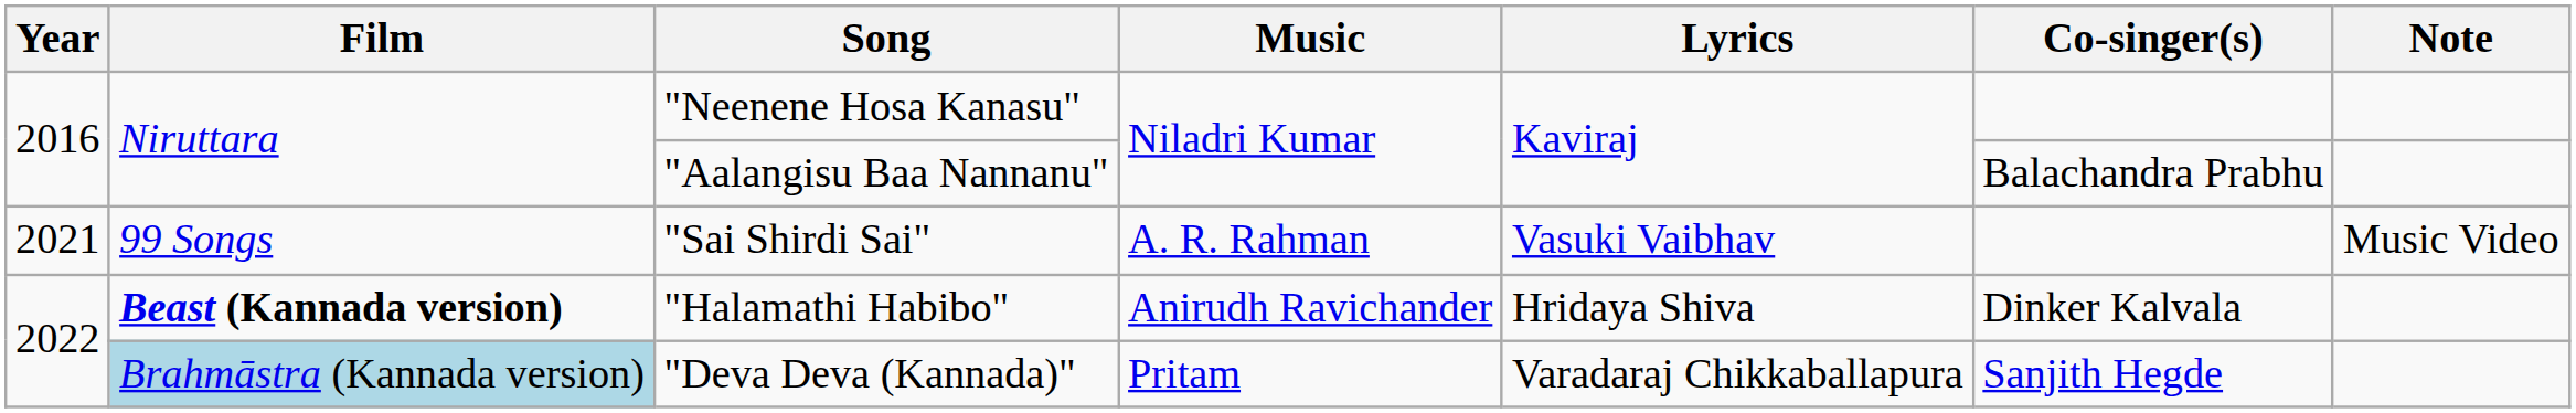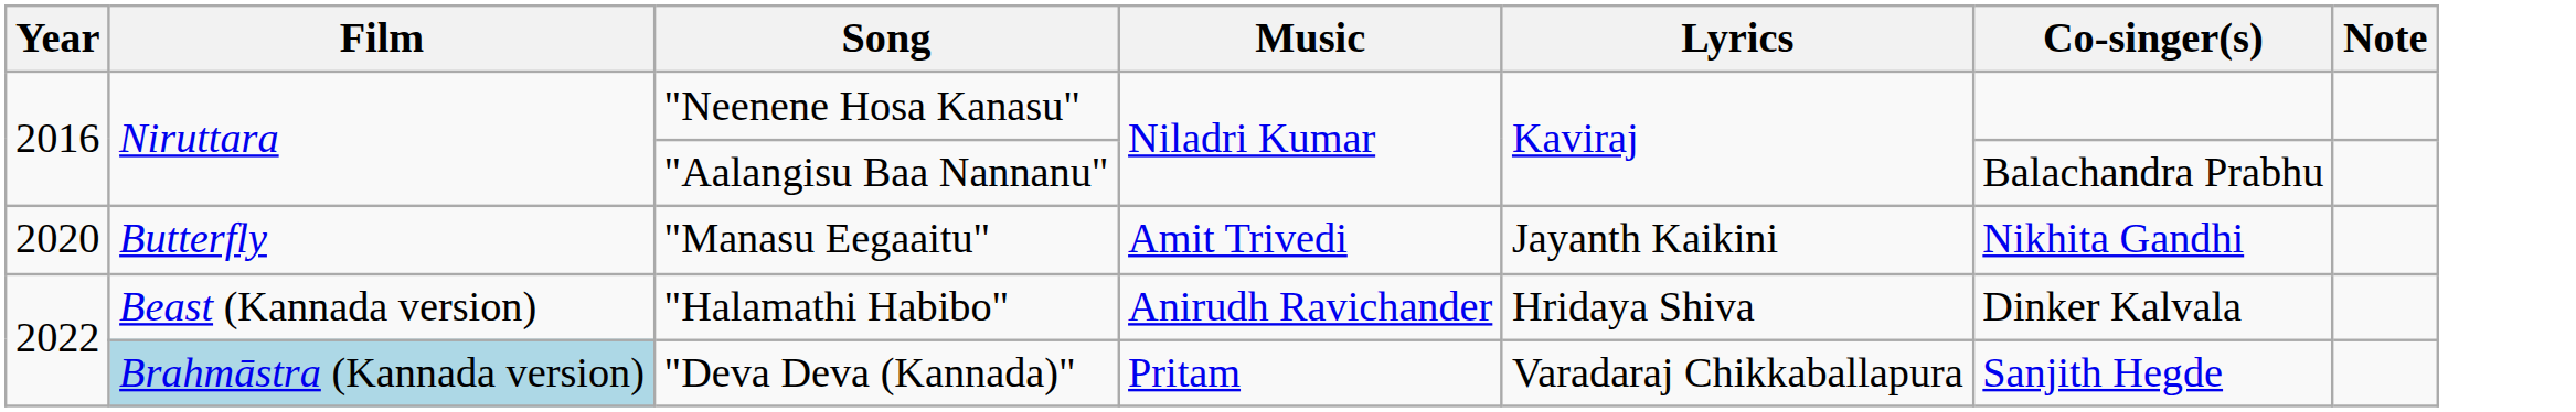 <table class="wikitable">
 <tr>
 <th>Year</th>
 <th>Film</th>
 <th>Song</th>
 <th>Music</th>
 <th>Lyrics</th>
 <th>Co-singer(s)</th>
 <th>Note</th>
 </tr>
 <tr>
 <td rowspan="2">2016</td>
 <td rowspan="2"><em><a href='#'>Niruttara</a></em></td>
 <td>"Neenene Hosa Kanasu"</td>
 <td rowspan="2"><a href='#'>Niladri Kumar</a></td>
 <td rowspan="2"><a href='#'>Kaviraj</a></td>
 <td></td>
 <td></td>
 </tr>
 <tr>
 <td>"Aalangisu Baa Nannanu"</td>
 <td>Balachandra Prabhu</td>
 <td></td>
 </tr>
 <tr>
-<td>2021</td>
-<td><a href='#'><em>99 Songs</em></a></td>
-<td>"Sai Shirdi Sai"</td>
-<td><a href='#'>A. R. Rahman</a></td>
-<td><a href='#'>Vasuki Vaibhav</a></td>
+<td>2020</td>
+<td><a href='#'><em>Butterfly</em></a></td>
+<td>"Manasu Eegaaitu"</td>
+<td><a href='#'>Amit Trivedi</a></td>
+<td>Jayanth Kaikini</td>
+<td><a href='#'>Nikhita Gandhi</a></td>
 <td></td>
-<td>Music Video</td>
 </tr>
 <tr>
 <td rowspan="2">2022</td>
-<td><strong><em><a href='#'>Beast</a></em> (Kannada version)</strong></td>
+<td><em><a href='#'>Beast</a></em> (Kannada version)</td>
 <td>"Halamathi Habibo"</td>
 <td><a href='#'>Anirudh Ravichander</a></td>
 <td>Hridaya Shiva</td>
 <td>Dinker Kalvala</td>
 <td></td>
 </tr>
 <tr>
 <td style="background: lightblue;"><a href='#'><em>Brahmāstra</em></a> (Kannada version)</td>
 <td>"Deva Deva (Kannada)"</td>
 <td><a href='#'>Pritam</a></td>
 <td>Varadaraj Chikkaballapura</td>
 <td><a href='#'>Sanjith Hegde</a></td>
 <td></td>
 </tr>
 </table>
